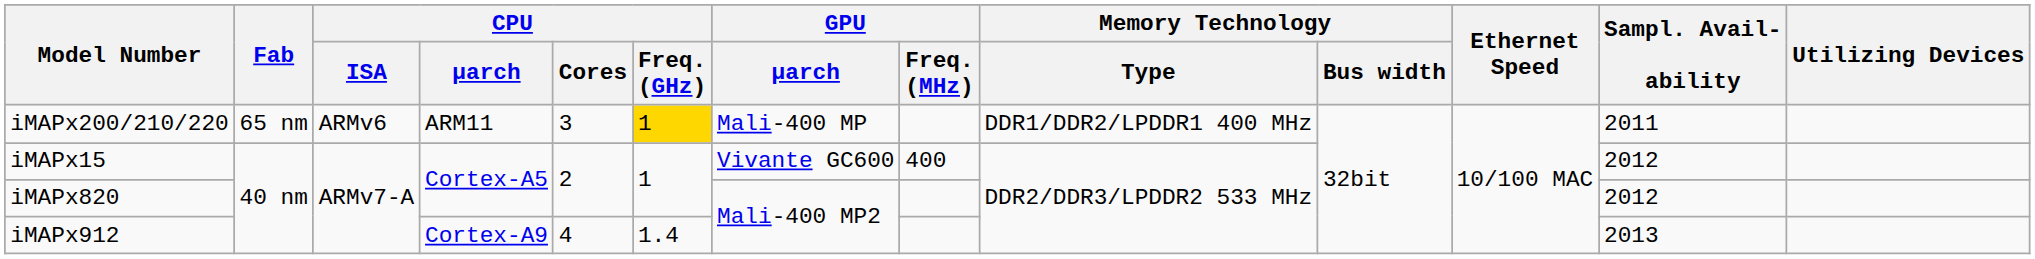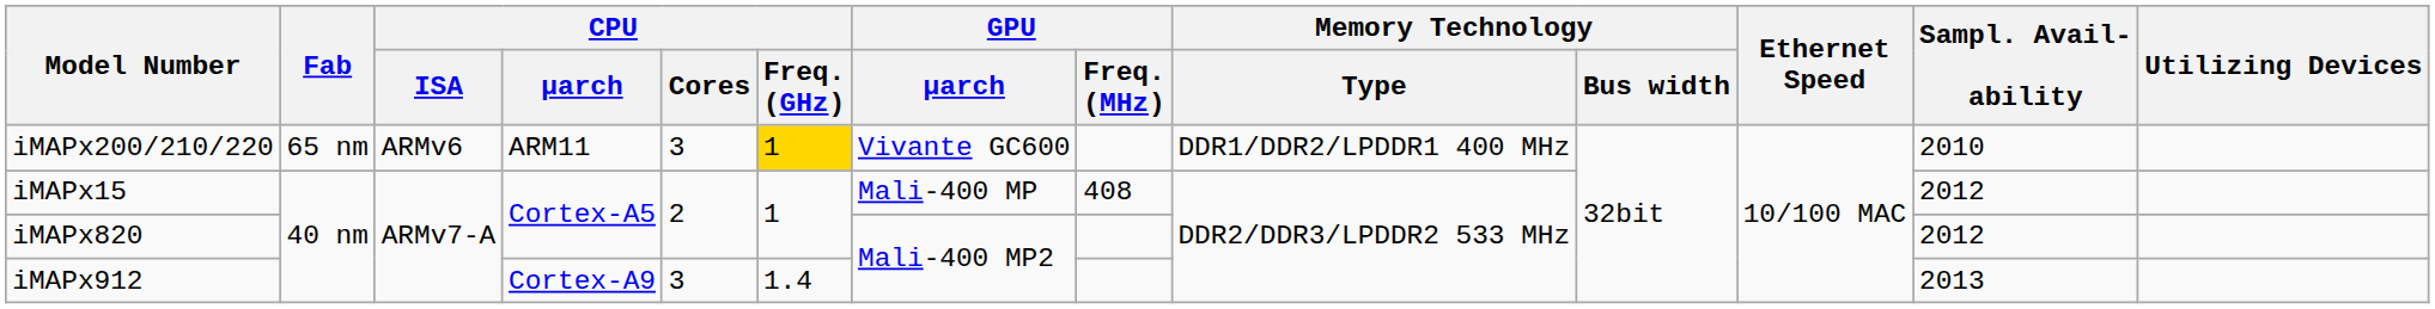 <table class="wikitable">
 <tr>
 <th rowspan="2">Model Number</th>
 <th rowspan="2"><a href='#'>Fab</a></th>
 <th colspan="4"><a href='#'>CPU</a></th>
 <th colspan="2"><a href='#'>GPU</a></th>
 <th colspan="2">Memory Technology</th>
 <th rowspan="2">Ethernet<br>Speed</th>
 <th rowspan="2">Sampl. Avail-<br><br>ability</th>
 <th rowspan="2">Utilizing Devices</th>
 </tr>
 <tr>
 <th><a href='#'>ISA</a></th>
 <th><a href='#'>μarch</a></th>
 <th>Cores</th>
 <th>Freq.<br>(<a href='#'>GHz</a>)</th>
 <th><a href='#'>μarch</a></th>
 <th>Freq.<br>(<a href='#'>MHz</a>)</th>
 <th>Type</th>
 <th>Bus width</th>
 </tr>
 <tr>
 <td>iMAPx200/210/220</td>
 <td>65 nm</td>
 <td>ARMv6</td>
 <td>ARM11</td>
 <td>3</td>
 <td style="background: gold;">1</td>
-<td><a href='#'>Mali</a>-400 MP</td>
+<td><a href='#'>Vivante</a> GC600</td>
 <td></td>
 <td>DDR1/DDR2/LPDDR1 400 MHz</td>
 <td rowspan="4">32bit</td>
 <td rowspan="4">10/100 MAC</td>
-<td>2011</td>
+<td>2010</td>
 <td></td>
 </tr>
 <tr>
 <td>iMAPx15</td>
 <td rowspan="3">40 nm</td>
 <td rowspan="3">ARMv7-A</td>
 <td rowspan="2"><a href='#'>Cortex-A5</a></td>
 <td rowspan="2">2</td>
 <td rowspan="2">1</td>
-<td><a href='#'>Vivante</a> GC600</td>
-<td>400</td>
+<td><a href='#'>Mali</a>-400 MP</td>
+<td>408</td>
 <td rowspan="3">DDR2/DDR3/LPDDR2 533 MHz</td>
 <td>2012</td>
 <td></td>
 </tr>
 <tr>
 <td>iMAPx820</td>
 <td rowspan="2"><a href='#'>Mali</a>-400 MP2</td>
 <td></td>
 <td>2012</td>
 <td></td>
 </tr>
 <tr>
 <td>iMAPx912</td>
 <td rowspan="2"><a href='#'>Cortex-A9</a></td>
-<td>4</td>
+<td>3</td>
 <td>1.4</td>
 <td></td>
 <td>2013</td>
 <td></td>
 </tr>
 </table>
